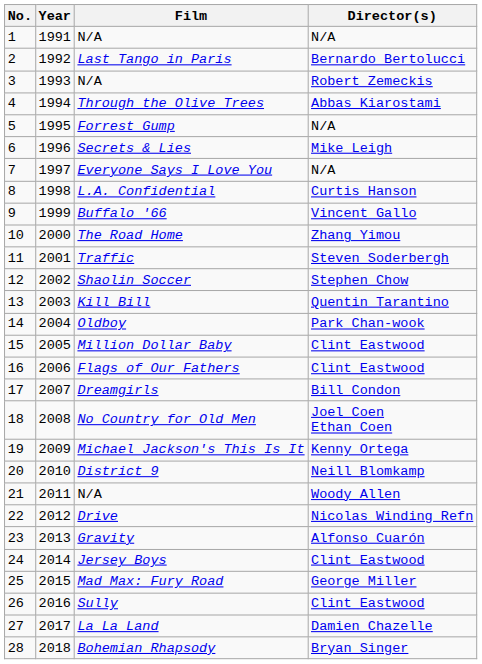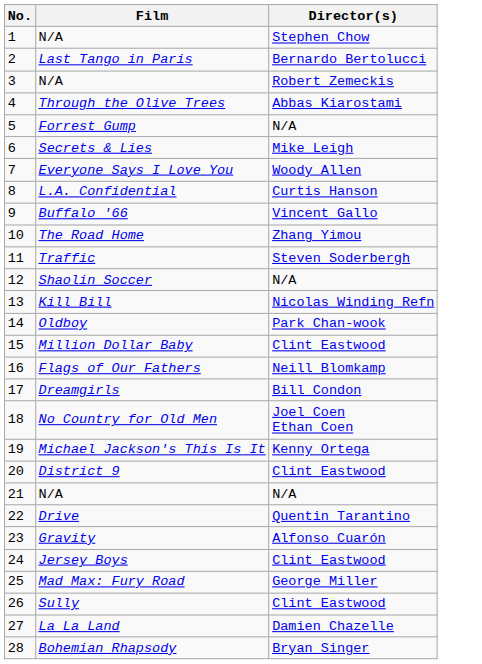 <table class="wikitable">
 <tr>
 <th>No.</th>
-<th>Year</th>
 <th>Film</th>
 <th>Director(s)</th>
 </tr>
 <tr>
 <td>1</td>
-<td>1991</td>
 <td>N/A</td>
-<td>N/A</td>
+<td><a href='#'>Stephen Chow</a></td>
 </tr>
 <tr>
 <td>2</td>
-<td>1992</td>
 <td><em><a href='#'>Last Tango in Paris</a></em></td>
 <td><a href='#'>Bernardo Bertolucci</a></td>
 </tr>
 <tr>
 <td>3</td>
-<td>1993</td>
 <td>N/A</td>
 <td><a href='#'>Robert Zemeckis</a></td>
 </tr>
 <tr>
 <td>4</td>
-<td>1994</td>
 <td><em><a href='#'>Through the Olive Trees</a></em></td>
 <td><a href='#'>Abbas Kiarostami</a></td>
 </tr>
 <tr>
 <td>5</td>
-<td>1995</td>
 <td><em><a href='#'>Forrest Gump</a></em></td>
 <td>N/A</td>
 </tr>
 <tr>
 <td>6</td>
-<td>1996</td>
 <td><em><a href='#'>Secrets & Lies</a></em></td>
 <td><a href='#'>Mike Leigh</a></td>
 </tr>
 <tr>
 <td>7</td>
-<td>1997</td>
 <td><em><a href='#'>Everyone Says I Love You</a></em></td>
-<td>N/A</td>
+<td><a href='#'>Woody Allen</a></td>
 </tr>
 <tr>
 <td>8</td>
-<td>1998</td>
 <td><em><a href='#'>L.A. Confidential</a></em></td>
 <td><a href='#'>Curtis Hanson</a></td>
 </tr>
 <tr>
 <td>9</td>
-<td>1999</td>
 <td><em><a href='#'>Buffalo '66</a></em></td>
 <td><a href='#'>Vincent Gallo</a></td>
 </tr>
 <tr>
 <td>10</td>
-<td>2000</td>
 <td><em><a href='#'>The Road Home</a></em></td>
 <td><a href='#'>Zhang Yimou</a></td>
 </tr>
 <tr>
 <td>11</td>
-<td>2001</td>
 <td><em><a href='#'>Traffic</a></em></td>
 <td><a href='#'>Steven Soderbergh</a></td>
 </tr>
 <tr>
 <td>12</td>
-<td>2002</td>
 <td><em><a href='#'>Shaolin Soccer</a></em></td>
-<td><a href='#'>Stephen Chow</a></td>
+<td>N/A</td>
 </tr>
 <tr>
 <td>13</td>
-<td>2003</td>
 <td><em><a href='#'>Kill Bill</a></em></td>
-<td><a href='#'>Quentin Tarantino</a></td>
+<td><a href='#'>Nicolas Winding Refn</a></td>
 </tr>
 <tr>
 <td>14</td>
-<td>2004</td>
 <td><em><a href='#'>Oldboy</a></em></td>
 <td><a href='#'>Park Chan-wook</a></td>
 </tr>
 <tr>
 <td>15</td>
-<td>2005</td>
 <td><em><a href='#'>Million Dollar Baby</a></em></td>
 <td><a href='#'>Clint Eastwood</a></td>
 </tr>
 <tr>
 <td>16</td>
-<td>2006</td>
 <td><em><a href='#'>Flags of Our Fathers</a></em></td>
-<td><a href='#'>Clint Eastwood</a></td>
+<td><a href='#'>Neill Blomkamp</a></td>
 </tr>
 <tr>
 <td>17</td>
-<td>2007</td>
 <td><em><a href='#'>Dreamgirls</a></em></td>
 <td><a href='#'>Bill Condon</a></td>
 </tr>
 <tr>
 <td>18</td>
-<td>2008</td>
 <td><em><a href='#'>No Country for Old Men</a></em></td>
 <td><a href='#'>Joel Coen</a><br><a href='#'>Ethan Coen</a></td>
 </tr>
 <tr>
 <td>19</td>
-<td>2009</td>
 <td><em><a href='#'>Michael Jackson's This Is It</a></em></td>
 <td><a href='#'>Kenny Ortega</a></td>
 </tr>
 <tr>
 <td>20</td>
-<td>2010</td>
 <td><em><a href='#'>District 9</a></em></td>
-<td><a href='#'>Neill Blomkamp</a></td>
+<td><a href='#'>Clint Eastwood</a></td>
 </tr>
 <tr>
 <td>21</td>
-<td>2011</td>
 <td>N/A</td>
-<td><a href='#'>Woody Allen</a></td>
+<td>N/A</td>
 </tr>
 <tr>
 <td>22</td>
-<td>2012</td>
 <td><em><a href='#'>Drive</a></em></td>
-<td><a href='#'>Nicolas Winding Refn</a></td>
+<td><a href='#'>Quentin Tarantino</a></td>
 </tr>
 <tr>
 <td>23</td>
-<td>2013</td>
 <td><em><a href='#'>Gravity</a></em></td>
 <td><a href='#'>Alfonso Cuarón</a></td>
 </tr>
 <tr>
 <td>24</td>
-<td>2014</td>
 <td><em><a href='#'>Jersey Boys</a></em></td>
 <td><a href='#'>Clint Eastwood</a></td>
 </tr>
 <tr>
 <td>25</td>
-<td>2015</td>
 <td><em><a href='#'>Mad Max: Fury Road</a></em></td>
 <td><a href='#'>George Miller</a></td>
 </tr>
 <tr>
 <td>26</td>
-<td>2016</td>
 <td><em><a href='#'>Sully</a></em></td>
 <td><a href='#'>Clint Eastwood</a></td>
 </tr>
 <tr>
 <td>27</td>
-<td>2017</td>
 <td><em><a href='#'>La La Land</a></em></td>
 <td><a href='#'>Damien Chazelle</a></td>
 </tr>
 <tr>
 <td>28</td>
-<td>2018</td>
 <td><em><a href='#'>Bohemian Rhapsody</a></em></td>
 <td><a href='#'>Bryan Singer</a></td>
 </tr>
 </table>
